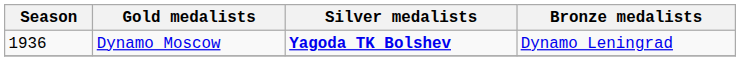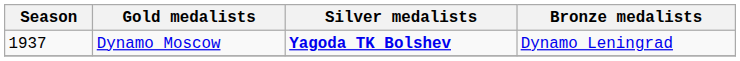 <table class="wikitable" style="width:600px;">
 <tr>
 <th>Season</th>
 <th>Gold medalists</th>
 <th>Silver medalists</th>
 <th>Bronze medalists</th>
 </tr>
 <tr>
-<td>1936</td>
+<td>1937</td>
 <td><a href='#'>Dynamo Moscow</a></td>
 <td><strong><a href='#'>Yagoda TK Bolshev</a></strong></td>
 <td><a href='#'>Dynamo Leningrad</a></td>
 </tr>
 <tr>
 </tr>
 </table>
